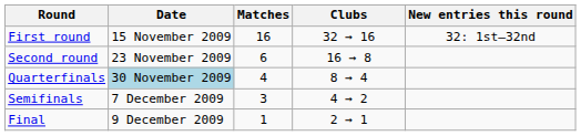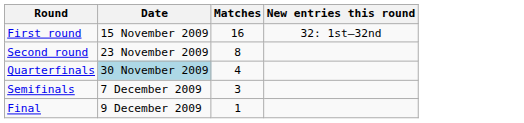 <table class="wikitable" style="text-align:left; font-size:90%;">
 <tr>
 <th>Round</th>
 <th>Date</th>
 <th>Matches</th>
-<th width=100>Clubs</th>
 <th>New entries this round</th>
 </tr>
 <tr>
 <td><a href='#'>First round</a>  </td>
 <td>15 November 2009</td>
 <td align=center>16</td>
-<td align=center>32 → 16</td>
 <td align=center>32: 1st–32nd</td>
 </tr>
 <tr>
 <td><a href='#'>Second round</a></td>
 <td>23 November 2009</td>
-<td align=center>6</td>
-<td align=center>16 → 8</td>
+<td align=center>8</td>
 <td></td>
 </tr>
 <tr>
 <td><a href='#'>Quarterfinals</a></td>
 <td style="background: lightblue;">30 November 2009</td>
 <td align=center>4</td>
-<td align=center>8 → 4</td>
 <td></td>
 </tr>
 <tr>
 <td><a href='#'>Semifinals</a></td>
 <td>7 December 2009</td>
 <td align=center>3</td>
-<td align=center>4 → 2</td>
 <td></td>
 </tr>
 <tr>
 <td><a href='#'>Final</a></td>
 <td>9 December 2009</td>
 <td align=center>1</td>
-<td align=center>2 → 1</td>
 <td></td>
 </tr>
 </table>
